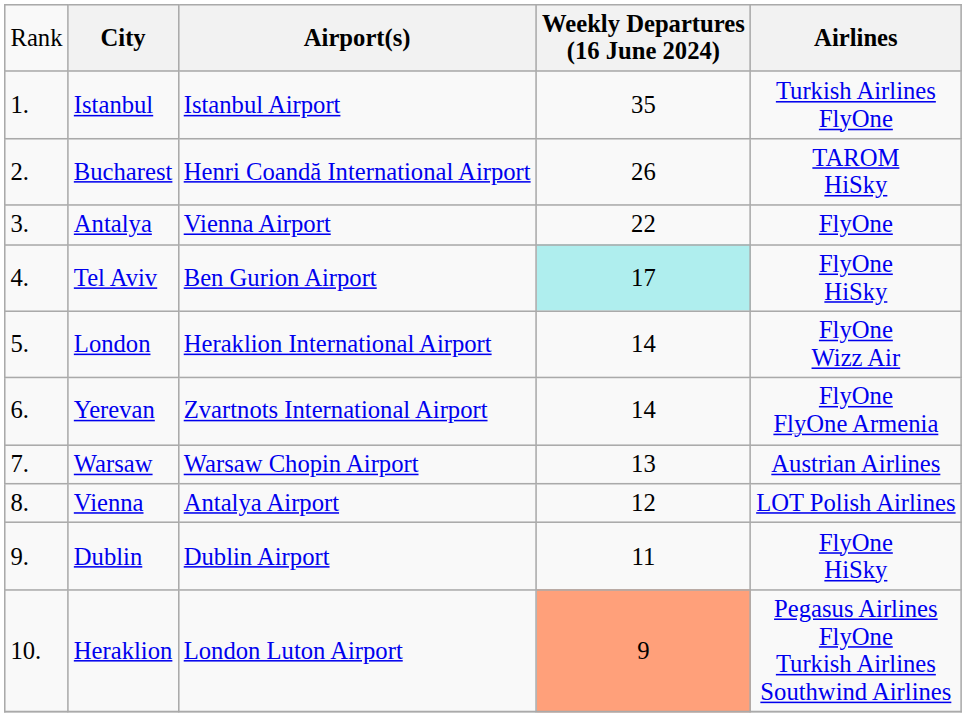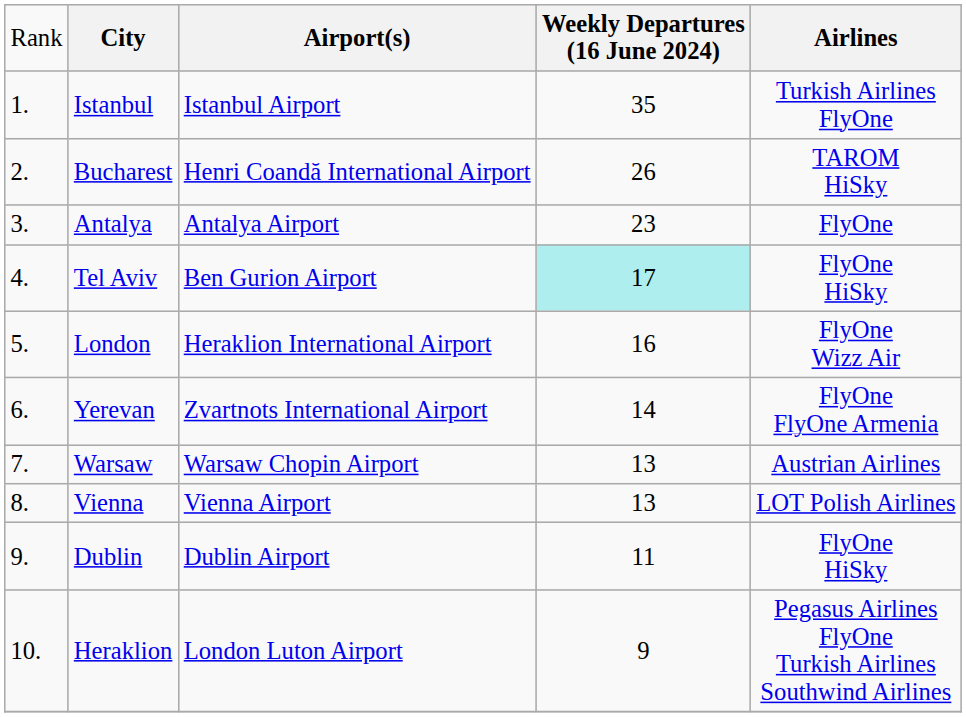 <table class="wikitable sortable">
 <tr>
 <td>Rank</td>
 <th>City</th>
 <th>Airport(s)</th>
 <th>Weekly Departures<br>(16 June 2024)</th>
 <th>Airlines</th>
 </tr>
 <tr>
 <td>1.</td>
 <td> <a href='#'>Istanbul</a></td>
 <td><a href='#'>Istanbul Airport</a></td>
 <td style="text-align:center;">35</td>
 <td style="text-align:center;"><a href='#'>Turkish Airlines</a><br><a href='#'>FlyOne</a></td>
 </tr>
 <tr>
 <td>2.</td>
 <td> <a href='#'>Bucharest</a></td>
 <td><a href='#'>Henri Coandă International Airport</a></td>
 <td style="text-align:center;">26</td>
 <td style="text-align:center;"><a href='#'>TAROM</a><br><a href='#'>HiSky</a></td>
 </tr>
 <tr>
 <td>3.</td>
 <td> <a href='#'>Antalya</a></td>
-<td><a href='#'>Vienna Airport</a></td>
-<td style="text-align:center;">22</td>
+<td><a href='#'>Antalya Airport</a></td>
+<td style="text-align:center;">23</td>
 <td Style="text-align:center;"><a href='#'>FlyOne</a></td>
 </tr>
 <tr>
 <td>4.</td>
 <td> <a href='#'>Tel Aviv</a></td>
 <td><a href='#'>Ben Gurion Airport</a></td>
 <td style="background: paleturquoise; text-align:center;">17</td>
 <td style="text-align:center;"><a href='#'>FlyOne</a><br><a href='#'>HiSky</a></td>
 </tr>
 <tr>
 <td>5.</td>
 <td> <a href='#'>London</a></td>
 <td><a href='#'>Heraklion International Airport</a></td>
-<td style="text-align:center;">14</td>
+<td style="text-align:center;">16</td>
 <td Style="text-align:center;"><a href='#'>FlyOne</a><br><a href='#'>Wizz Air</a></td>
 </tr>
 <tr>
 <td>6.</td>
 <td> <a href='#'>Yerevan</a></td>
 <td><a href='#'>Zvartnots International Airport</a></td>
 <td style="text-align:center;">14</td>
 <td style="text-align:center;"><a href='#'>FlyOne</a><br><a href='#'>FlyOne Armenia</a></td>
 </tr>
 <tr>
 <td>7.</td>
 <td> <a href='#'>Warsaw</a></td>
 <td><a href='#'>Warsaw Chopin Airport</a></td>
 <td style="text-align:center;">13</td>
 <td style="text-align:center;"><a href='#'>Austrian Airlines</a></td>
 </tr>
 <tr>
 <td>8.</td>
 <td> <a href='#'>Vienna</a></td>
-<td><a href='#'>Antalya Airport</a></td>
-<td style="text-align:center;">12</td>
+<td><a href='#'>Vienna Airport</a></td>
+<td style="text-align:center;">13</td>
 <td style="text-align:center;"><a href='#'>LOT Polish Airlines</a></td>
 </tr>
 <tr>
 <td>9.</td>
 <td> <a href='#'>Dublin</a></td>
 <td><a href='#'>Dublin Airport</a></td>
 <td style="text-align:center;">11</td>
 <td style="text-align:center;"><a href='#'>FlyOne</a><br><a href='#'>HiSky</a></td>
 </tr>
 <tr>
 <td>10.</td>
 <td> <a href='#'>Heraklion</a></td>
 <td><a href='#'>London Luton Airport</a></td>
-<td style="background: lightsalmon; text-align:center;">9</td>
+<td style="text-align:center;">9</td>
 <td style="text-align:center;"><a href='#'>Pegasus Airlines</a><br><a href='#'>FlyOne</a><br><a href='#'>Turkish Airlines</a><br><a href='#'>Southwind Airlines</a></td>
 </tr>
 <tr>
 </tr>
 </table>
